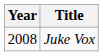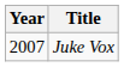 <table class="wikitable">
 <tr>
 <th>Year</th>
 <th>Title</th>
 </tr>
 <tr>
-<td>2008</td>
+<td>2007</td>
 <td><em>Juke Vox</em></td>
 </tr>
 </table>
